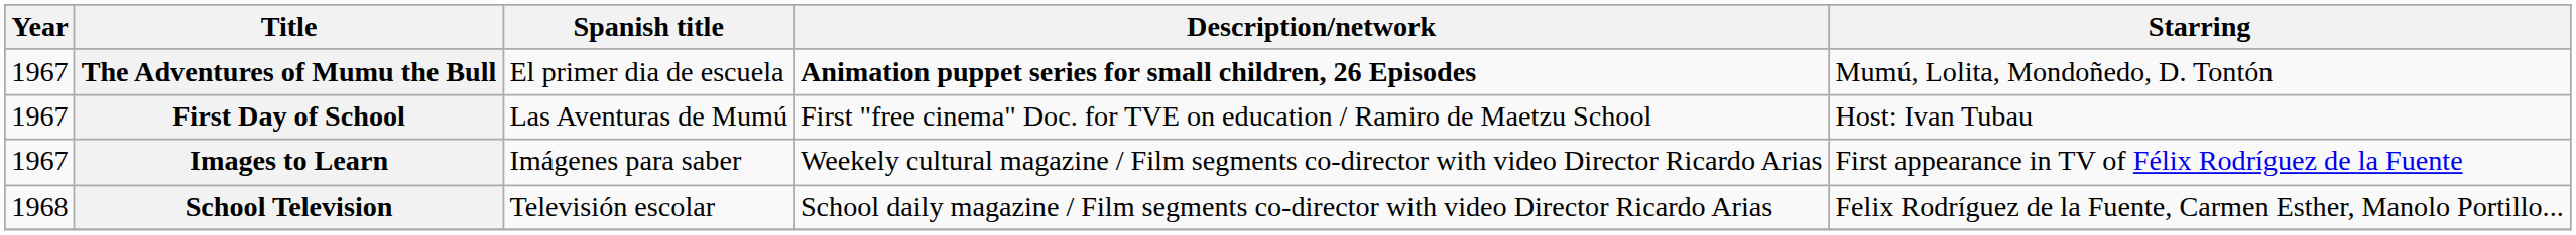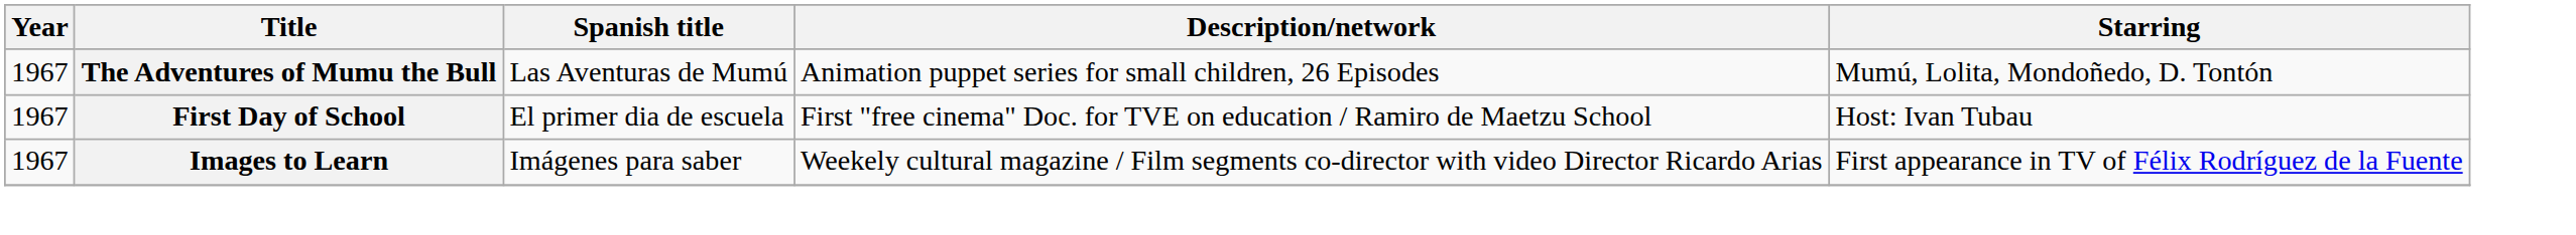 <table class="wikitable plainrowheaders sortable">
 <tr>
 <th scope="col">Year</th>
 <th scope="col">Title</th>
 <th scope="col">Spanish title</th>
 <th scope="col">Description/network</th>
 <th class="unsortable">Starring</th>
 </tr>
 <tr>
 <td>1967</td>
 <th scope="row">The Adventures of Mumu the Bull</th>
-<td>El primer dia de escuela</td>
-<td><strong>Animation puppet series for small children, 26 Episodes</strong></td>
+<td>Las Aventuras de Mumú</td>
+<td>Animation puppet series for small children, 26 Episodes</td>
 <td>Mumú, Lolita, Mondoñedo, D. Tontón</td>
 </tr>
 <tr>
 <td>1967</td>
 <th scope="row">First Day of School</th>
-<td>Las Aventuras de Mumú</td>
+<td>El primer dia de escuela</td>
 <td>First "free cinema" Doc. for TVE on education / Ramiro de Maetzu School</td>
 <td>Host: Ivan Tubau</td>
 </tr>
 <tr>
 <td>1967</td>
 <th scope="row">Images to Learn</th>
 <td>Imágenes para saber</td>
 <td>Weekely cultural magazine / Film segments co-director with video Director Ricardo Arias</td>
 <td>First appearance in TV of <a href='#'>Félix Rodríguez de la Fuente</a></td>
 </tr>
 <tr>
-<td>1968</td>
-<th scope="row">School Television</th>
-<td>Televisión escolar</td>
-<td>School daily magazine / Film segments co-director with video Director Ricardo Arias</td>
-<td>Felix Rodríguez de la Fuente, Carmen Esther, Manolo Portillo...</td>
-</tr>
-<tr>
 </tr>
 </table>
